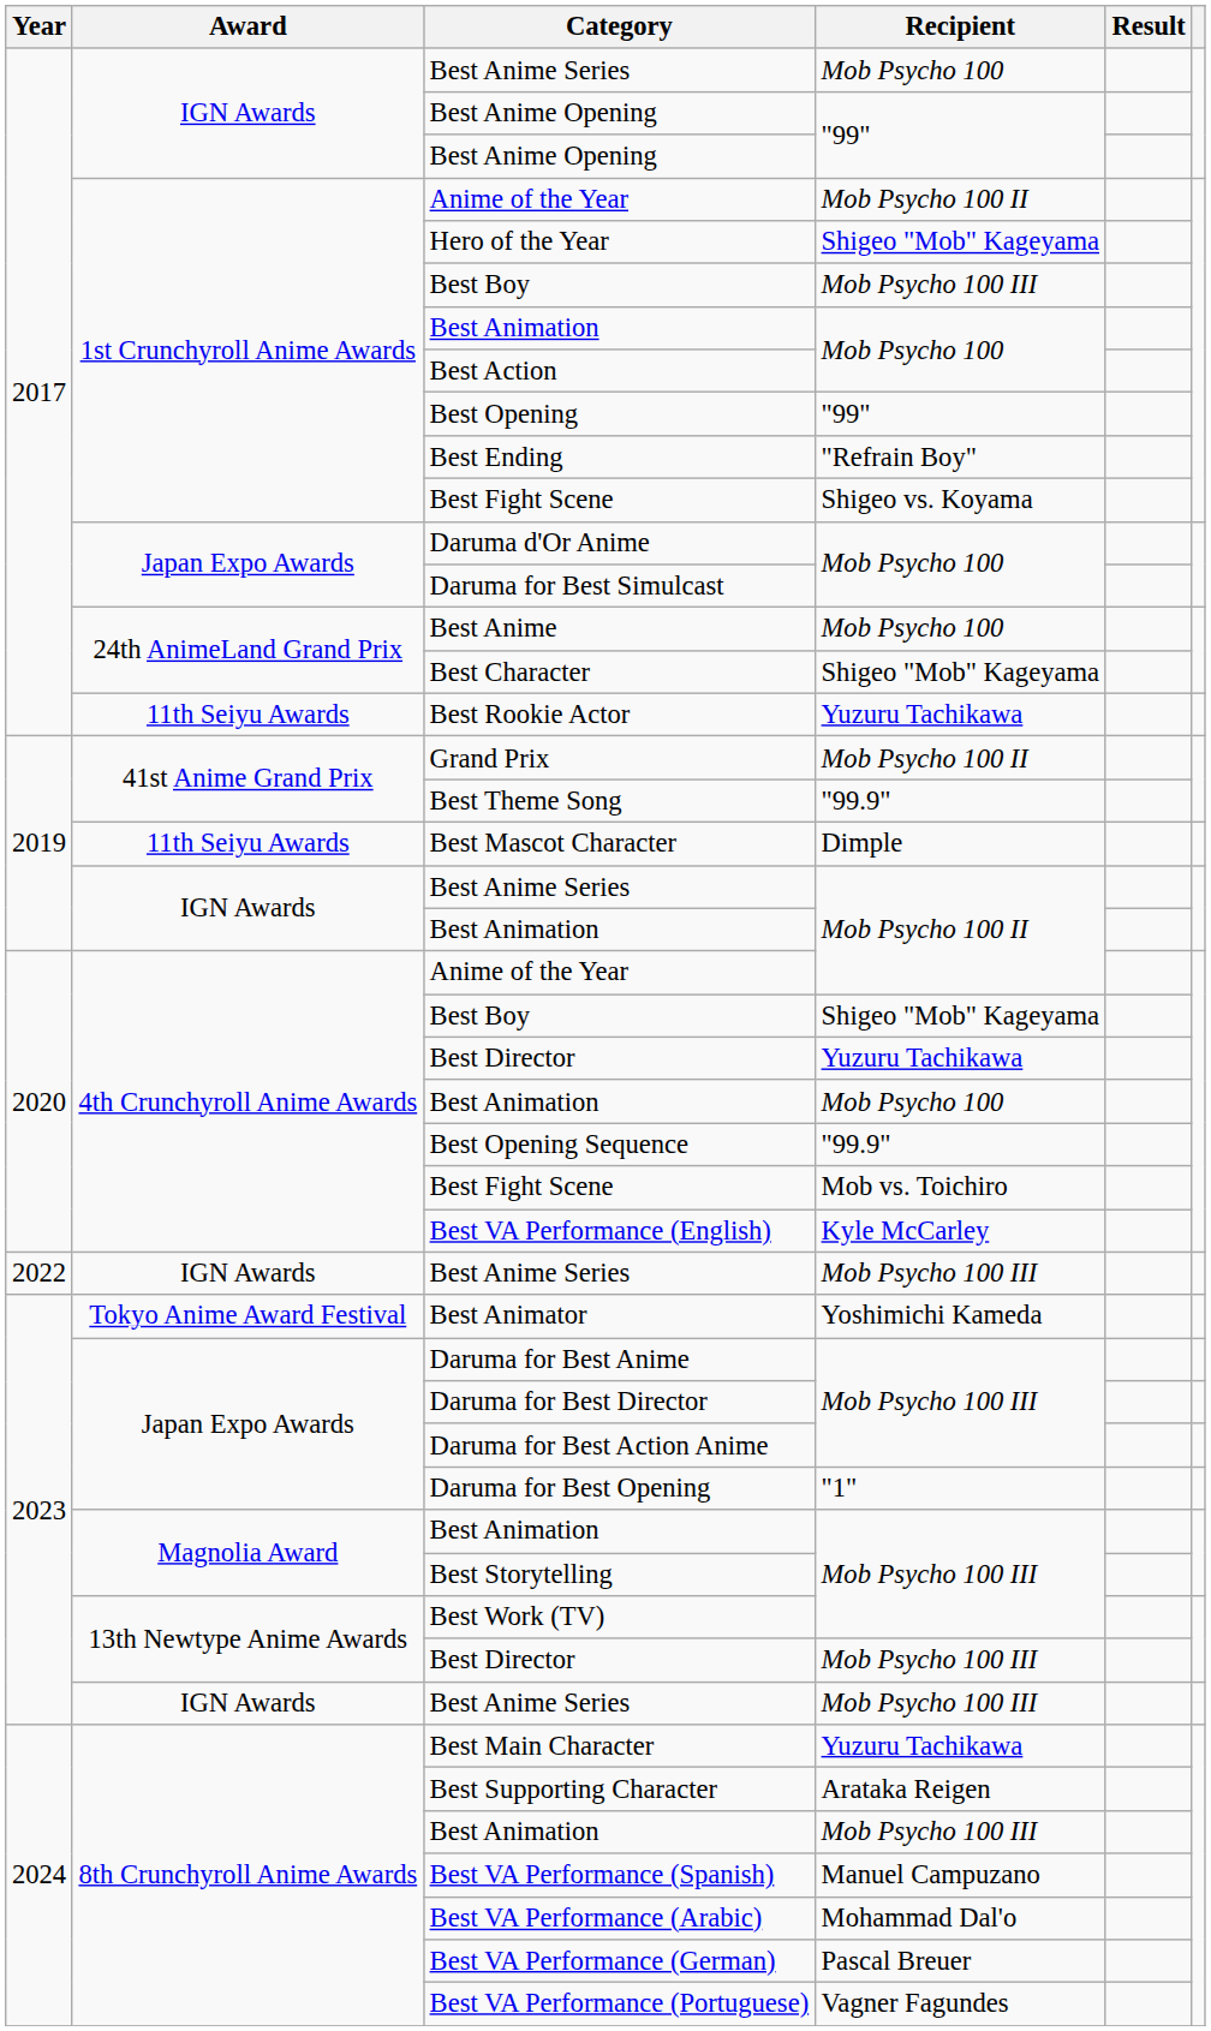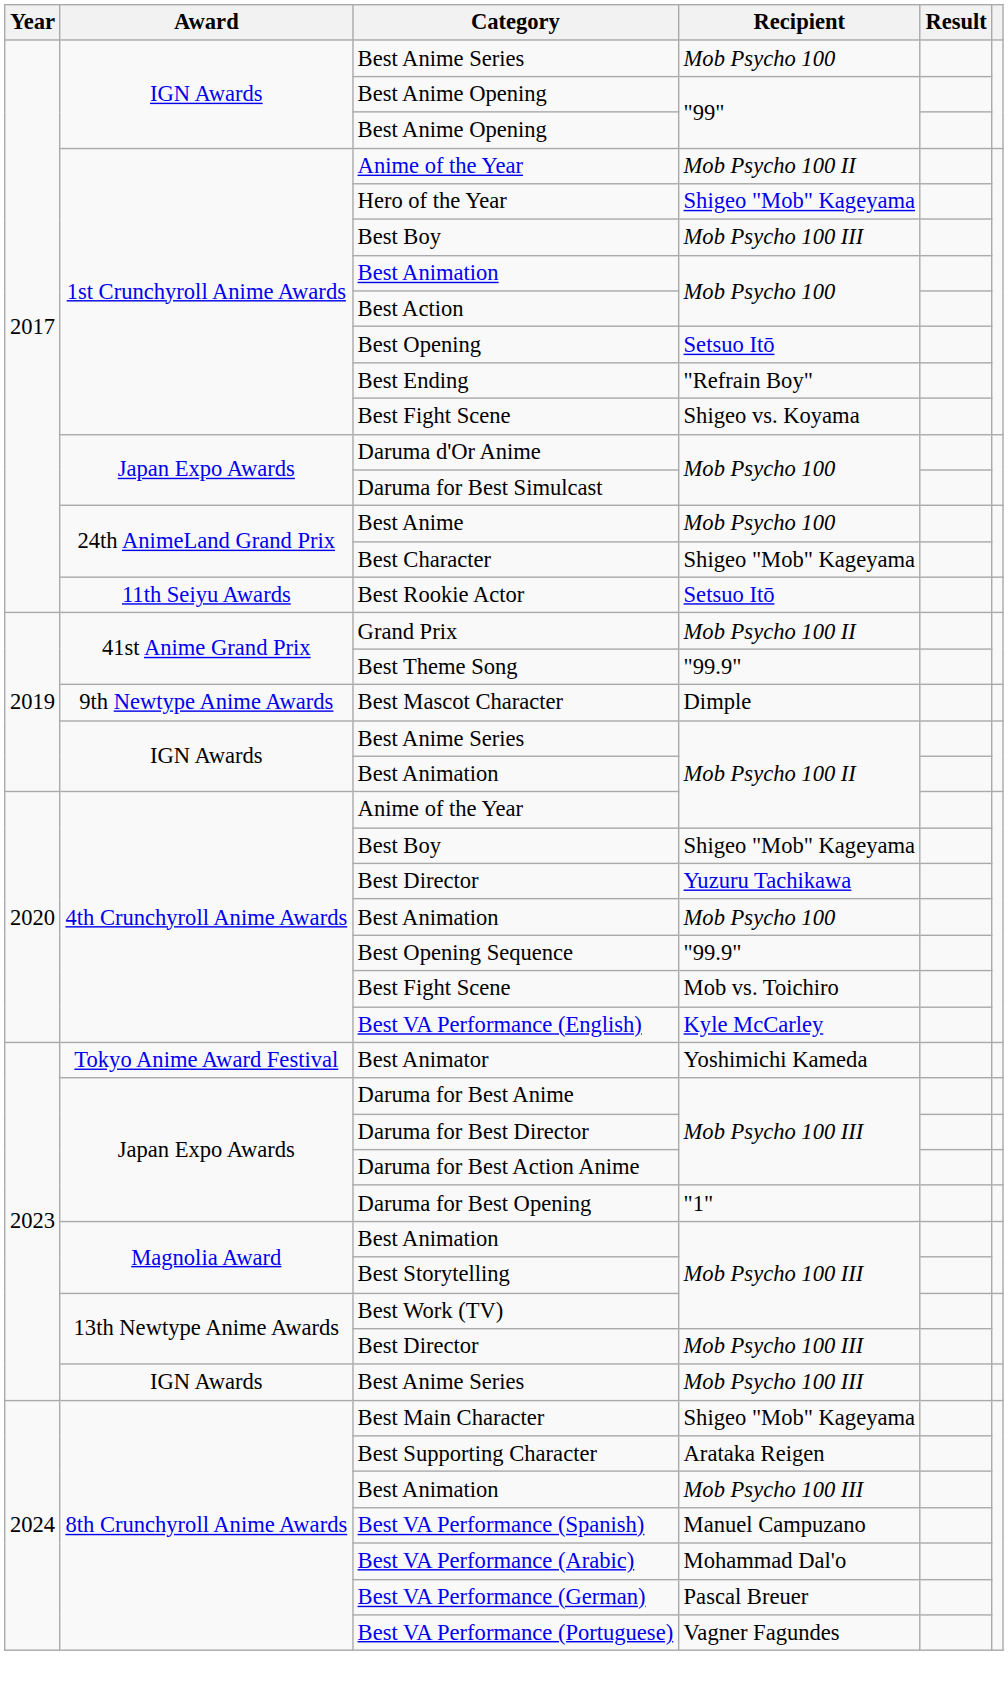 <table class="wikitable plainrowheaders sortable">
 <tr>
 <th scope="col">Year</th>
 <th scope="col">Award</th>
 <th scope="col">Category</th>
 <th scope="col">Recipient</th>
 <th scope="col">Result</th>
 <th scope="col" class="unsortable"></th>
 </tr>
 <tr>
 <td rowspan="16" align="center">2017</td>
 <td rowspan="3" align="center"><a href='#'>IGN Awards</a></td>
 <td>Best Anime Series</td>
 <td><em>Mob Psycho 100</em></td>
 <td></td>
 <td rowspan="3" style="text-align:center;"></td>
 </tr>
 <tr>
 <td>Best Anime Opening</td>
 <td rowspan="2">"99" </td>
 <td></td>
 </tr>
 <tr>
 <td>Best Anime Opening </td>
 <td></td>
 </tr>
 <tr>
 <td rowspan="8" align="center"><a href='#'>1st Crunchyroll Anime Awards</a></td>
 <td><a href='#'>Anime of the Year</a></td>
 <td><em>Mob Psycho 100 II</em></td>
 <td></td>
 <td rowspan="8" style="text-align:center;"></td>
 </tr>
 <tr>
 <td>Hero of the Year</td>
 <td><a href='#'>Shigeo "Mob" Kageyama</a></td>
 <td></td>
 </tr>
 <tr>
 <td>Best Boy</td>
 <td><em>Mob Psycho 100 III</em></td>
 <td></td>
 </tr>
 <tr>
 <td><a href='#'>Best Animation</a></td>
 <td rowspan="2"><em>Mob Psycho 100</em></td>
 <td></td>
 </tr>
 <tr>
 <td>Best Action</td>
 <td></td>
 </tr>
 <tr>
 <td>Best Opening</td>
-<td>"99" </td>
+<td><a href='#'>Setsuo Itō</a> </td>
 <td></td>
 </tr>
 <tr>
 <td>Best Ending</td>
 <td>"Refrain Boy" </td>
 <td></td>
 </tr>
 <tr>
 <td>Best Fight Scene</td>
 <td>Shigeo vs. Koyama</td>
 <td></td>
 </tr>
 <tr>
 <td align="center" rowspan="2"><a href='#'>Japan Expo Awards</a></td>
 <td>Daruma d'Or Anime</td>
 <td rowspan="2"><em>Mob Psycho 100</em></td>
 <td></td>
 <td rowspan="2" style="text-align:center;"></td>
 </tr>
 <tr>
 <td>Daruma for Best Simulcast</td>
 <td></td>
 </tr>
 <tr>
 <td rowspan="2" align="center">24th <a href='#'>AnimeLand Grand Prix</a></td>
 <td>Best Anime</td>
 <td><em>Mob Psycho 100</em></td>
 <td></td>
 <td rowspan="2" style="text-align:center;"></td>
 </tr>
 <tr>
 <td>Best Character</td>
 <td>Shigeo "Mob" Kageyama</td>
 <td></td>
 </tr>
 <tr>
 <td align="center"><a href='#'>11th Seiyu Awards</a></td>
 <td>Best Rookie Actor</td>
-<td><a href='#'>Yuzuru Tachikawa</a></td>
+<td><a href='#'>Setsuo Itō</a> </td>
 <td></td>
 <td style="text-align:center;"></td>
 </tr>
 <tr>
 <td rowspan="5" align="center">2019</td>
 <td rowspan="2" align="center">41st <a href='#'>Anime Grand Prix</a></td>
 <td>Grand Prix</td>
 <td><em>Mob Psycho 100 II</em></td>
 <td></td>
 <td rowspan="2" style="text-align:center;"></td>
 </tr>
 <tr>
 <td>Best Theme Song</td>
 <td>"99.9" </td>
 <td></td>
 </tr>
 <tr>
-<td align="center"><a href='#'>11th Seiyu Awards</a></td>
+<td align="center">9th <a href='#'>Newtype Anime Awards</a></td>
 <td>Best Mascot Character</td>
 <td>Dimple</td>
 <td></td>
 <td style="text-align:center;"></td>
 </tr>
 <tr>
 <td rowspan="2" align="center">IGN Awards</td>
 <td>Best Anime Series</td>
 <td rowspan="3"><em>Mob Psycho 100 II</em></td>
 <td></td>
 <td rowspan="2" style="text-align:center;"></td>
 </tr>
 <tr>
 <td>Best Animation</td>
 <td></td>
 </tr>
 <tr>
 <td rowspan="7" align="center">2020</td>
 <td rowspan="7" align="center"><a href='#'>4th Crunchyroll Anime Awards</a></td>
 <td>Anime of the Year</td>
 <td></td>
 <td rowspan="7" style="text-align:center;"></td>
 </tr>
 <tr>
 <td>Best Boy</td>
 <td>Shigeo "Mob" Kageyama</td>
 <td></td>
 </tr>
 <tr>
 <td>Best Director</td>
 <td><a href='#'>Yuzuru Tachikawa</a></td>
 <td></td>
 </tr>
 <tr>
 <td>Best Animation</td>
 <td><em>Mob Psycho 100</em></td>
 <td></td>
 </tr>
 <tr>
 <td>Best Opening Sequence</td>
 <td>"99.9" </td>
 <td></td>
 </tr>
 <tr>
 <td>Best Fight Scene</td>
 <td>Mob vs. Toichiro</td>
 <td></td>
 </tr>
 <tr>
 <td><a href='#'>Best VA Performance (English)</a></td>
 <td><a href='#'>Kyle McCarley</a> </td>
 <td></td>
-</tr>
-<tr>
-<td align="center">2022</td>
-<td align="center">IGN Awards</td>
-<td>Best Anime Series</td>
-<td><em>Mob Psycho 100 III</em></td>
-<td></td>
-<td align="center"></td>
 </tr>
 <tr>
 <td rowspan="10" align="center">2023</td>
 <td align="center"><a href='#'>Tokyo Anime Award Festival</a></td>
 <td>Best Animator</td>
 <td>Yoshimichi Kameda</td>
 <td></td>
 <td style="text-align:center;"></td>
 </tr>
 <tr>
 <td rowspan="4" align="center">Japan Expo Awards</td>
 <td>Daruma for Best Anime</td>
 <td rowspan="3"><em>Mob Psycho 100 III</em></td>
 <td></td>
 <td style="text-align:center;"></td>
 </tr>
 <tr>
 <td>Daruma for Best Director</td>
 <td></td>
 <td style="text-align:center;"></td>
 </tr>
 <tr>
 <td>Daruma for Best Action Anime</td>
 <td></td>
 <td style="text-align:center;"></td>
 </tr>
 <tr>
 <td>Daruma for Best Opening</td>
 <td>"1" </td>
 <td></td>
 <td style="text-align:center;"></td>
 </tr>
 <tr>
 <td rowspan="2" align="center"><a href='#'>Magnolia Award</a></td>
 <td>Best Animation</td>
 <td rowspan="3"><em>Mob Psycho 100 III</em></td>
 <td></td>
 <td rowspan="2" style="text-align:center;"></td>
 </tr>
 <tr>
 <td>Best Storytelling</td>
 <td></td>
 </tr>
 <tr>
 <td rowspan="2" align="center">13th Newtype Anime Awards</td>
 <td>Best Work (TV)</td>
 <td></td>
 <td rowspan="2" style="text-align:center;"></td>
 </tr>
 <tr>
 <td>Best Director</td>
 <td><em>Mob Psycho 100 III</em></td>
 <td></td>
 </tr>
 <tr>
 <td align="center">IGN Awards</td>
 <td>Best Anime Series</td>
 <td><em>Mob Psycho 100 III</em></td>
 <td></td>
 <td align="center"></td>
 </tr>
 <tr>
 <td rowspan="7" align="center">2024</td>
 <td rowspan="7" align="center"><a href='#'>8th Crunchyroll Anime Awards</a></td>
 <td>Best Main Character</td>
-<td><a href='#'>Yuzuru Tachikawa</a></td>
+<td>Shigeo "Mob" Kageyama</td>
 <td></td>
 <td rowspan="7" align="center"></td>
 </tr>
 <tr>
 <td>Best Supporting Character</td>
 <td>Arataka Reigen</td>
 <td></td>
 </tr>
 <tr>
 <td>Best Animation</td>
 <td><em>Mob Psycho 100 III</em></td>
 <td></td>
 </tr>
 <tr>
 <td><a href='#'>Best VA Performance (Spanish)</a></td>
 <td>Manuel Campuzano </td>
 <td></td>
 </tr>
 <tr>
 <td><a href='#'>Best VA Performance (Arabic)</a></td>
 <td>Mohammad Dal'o </td>
 <td></td>
 </tr>
 <tr>
 <td><a href='#'>Best VA Performance (German)</a></td>
 <td>Pascal Breuer </td>
 <td></td>
 </tr>
 <tr>
 <td><a href='#'>Best VA Performance (Portuguese)</a></td>
 <td>Vagner Fagundes </td>
 <td></td>
 </tr>
 </table>
